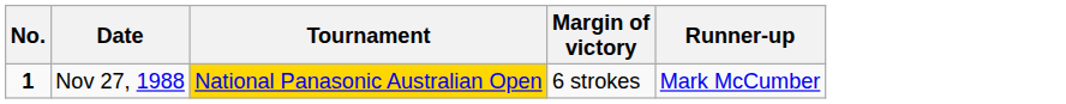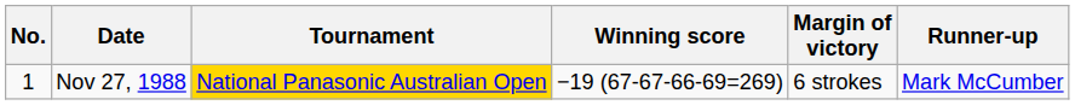 <table class="wikitable" style="font-size:95%;">
 <tr>
 <th>No.</th>
 <th>Date</th>
 <th>Tournament</th>
+<th>Winning score</th>
 <th>Margin of<br>victory</th>
 <th>Runner-up</th>
 </tr>
 <tr>
-<td align=center><strong>1</strong></td>
+<td align=center>1</td>
 <td align=right>Nov 27, <a href='#'>1988</a></td>
 <td style="background: gold;"><a href='#'>National Panasonic Australian Open</a></td>
+<td>−19 (67-67-66-69=269)</td>
 <td>6 strokes</td>
 <td> <a href='#'>Mark McCumber</a></td>
 </tr>
 </table>
